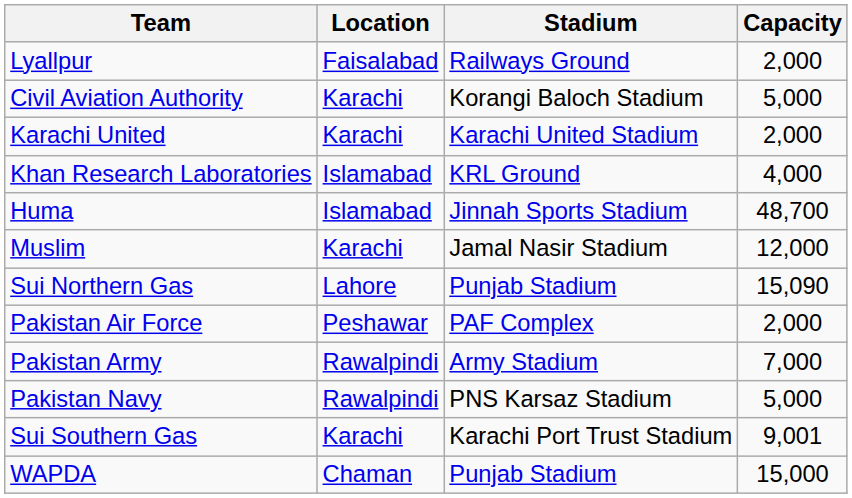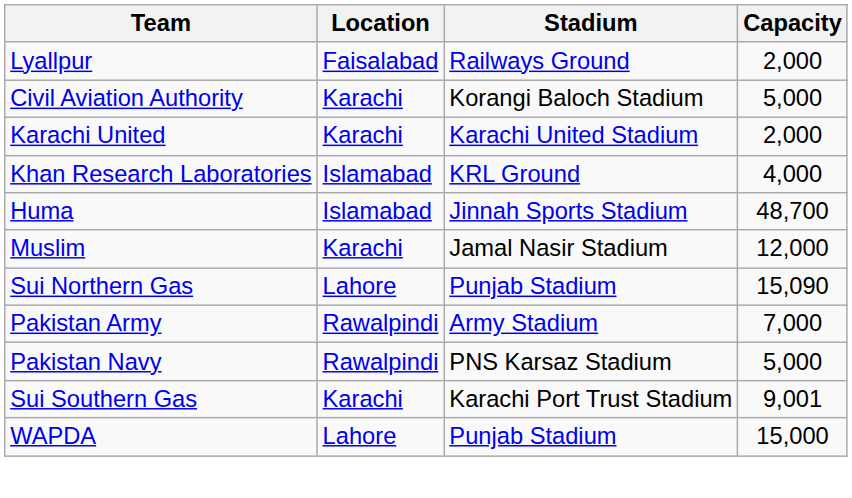 <table class="wikitable sortable" style="text-align: left;">
 <tr>
 <th>Team</th>
 <th>Location</th>
 <th>Stadium</th>
 <th data-sort-type="number">Capacity</th>
 </tr>
 <tr>
 <td><a href='#'>Lyallpur</a></td>
 <td><a href='#'>Faisalabad</a></td>
 <td><a href='#'>Railways Ground</a></td>
 <td align="center">2,000</td>
 </tr>
 <tr>
 <td><a href='#'>Civil Aviation Authority</a></td>
 <td><a href='#'>Karachi</a></td>
 <td>Korangi Baloch Stadium</td>
 <td align="center">5,000</td>
 </tr>
 <tr>
 <td><a href='#'>Karachi United</a></td>
 <td><a href='#'>Karachi</a></td>
 <td><a href='#'>Karachi United Stadium</a></td>
 <td align="center">2,000</td>
 </tr>
 <tr>
 <td><a href='#'>Khan Research Laboratories</a></td>
 <td><a href='#'>Islamabad</a></td>
 <td><a href='#'>KRL Ground</a></td>
 <td align="center">4,000</td>
 </tr>
 <tr>
 <td><a href='#'>Huma</a></td>
 <td><a href='#'>Islamabad</a></td>
 <td><a href='#'>Jinnah Sports Stadium</a></td>
 <td align="center">48,700</td>
 </tr>
 <tr>
 <td><a href='#'>Muslim</a></td>
 <td><a href='#'>Karachi</a></td>
 <td>Jamal Nasir Stadium</td>
 <td align="center">12,000</td>
 </tr>
 <tr>
 <td><a href='#'>Sui Northern Gas</a></td>
 <td><a href='#'>Lahore</a></td>
 <td><a href='#'>Punjab Stadium</a></td>
 <td align="center">15,090</td>
 </tr>
 <tr>
-<td><a href='#'>Pakistan Air Force</a></td>
-<td><a href='#'>Peshawar</a></td>
-<td><a href='#'>PAF Complex</a></td>
-<td align="center">2,000</td>
-</tr>
-<tr>
 <td><a href='#'>Pakistan Army</a></td>
 <td><a href='#'>Rawalpindi</a></td>
 <td><a href='#'>Army Stadium</a></td>
 <td align="center">7,000</td>
 </tr>
 <tr>
 <td><a href='#'>Pakistan Navy</a></td>
 <td><a href='#'>Rawalpindi</a></td>
 <td>PNS Karsaz Stadium</td>
 <td align="center">5,000</td>
 </tr>
 <tr>
 <td><a href='#'>Sui Southern Gas</a></td>
 <td><a href='#'>Karachi</a></td>
 <td>Karachi Port Trust Stadium</td>
 <td align="center">9,001</td>
 </tr>
 <tr>
 <td><a href='#'>WAPDA</a></td>
-<td><a href='#'>Chaman</a></td>
+<td><a href='#'>Lahore</a></td>
 <td><a href='#'>Punjab Stadium</a></td>
 <td align="center">15,000</td>
 </tr>
 </table>
